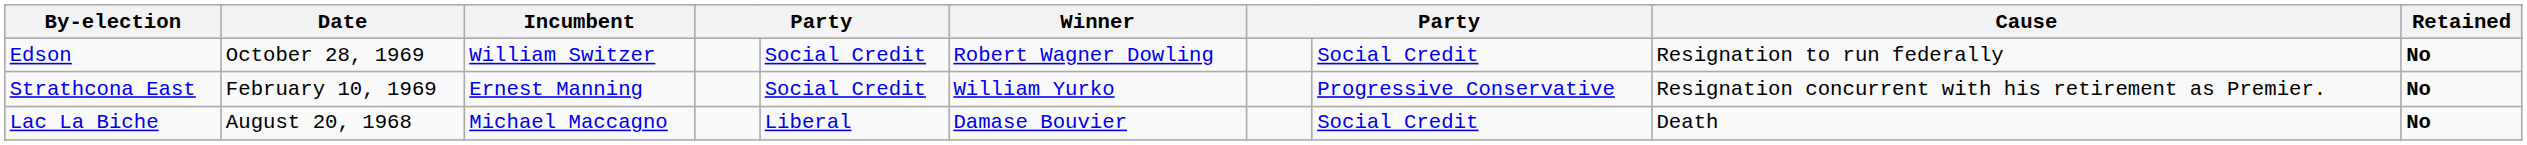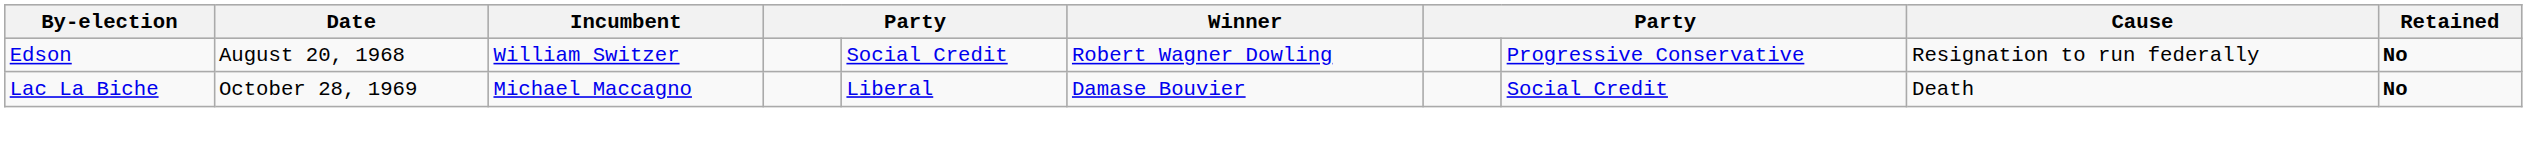 <table class=wikitable style="width:100%">
 <tr>
 <th>By-election</th>
 <th>Date</th>
 <th>Incumbent</th>
 <th colspan=2>Party</th>
 <th>Winner</th>
 <th colspan=2>Party</th>
 <th>Cause</th>
 <th>Retained</th>
 </tr>
 <tr>
 <td><a href='#'>Edson</a></td>
-<td>October 28, 1969</td>
+<td>August 20, 1968</td>
 <td><a href='#'>William Switzer</a></td>
 <td>    </td>
 <td><a href='#'>Social Credit</a></td>
 <td><a href='#'>Robert Wagner Dowling</a></td>
 <td>    </td>
-<td><a href='#'>Social Credit</a></td>
+<td><a href='#'>Progressive Conservative</a></td>
 <td>Resignation to run federally</td>
 <td><strong>No</strong></td>
 </tr>
 <tr>
-<td><a href='#'>Strathcona East</a></td>
-<td>February 10, 1969</td>
-<td><a href='#'>Ernest Manning</a></td>
-<td>    </td>
-<td><a href='#'>Social Credit</a></td>
-<td><a href='#'>William Yurko</a></td>
-<td>    </td>
-<td><a href='#'>Progressive Conservative</a></td>
-<td>Resignation concurrent with his retirement as Premier.</td>
-<td><strong>No</strong></td>
-</tr>
-<tr>
 <td><a href='#'>Lac La Biche</a></td>
-<td>August 20, 1968</td>
+<td>October 28, 1969</td>
 <td><a href='#'>Michael Maccagno</a></td>
 <td>    </td>
 <td><a href='#'>Liberal</a></td>
 <td><a href='#'>Damase Bouvier</a></td>
 <td>    </td>
 <td><a href='#'>Social Credit</a></td>
 <td>Death</td>
 <td><strong>No</strong></td>
 </tr>
 </table>
